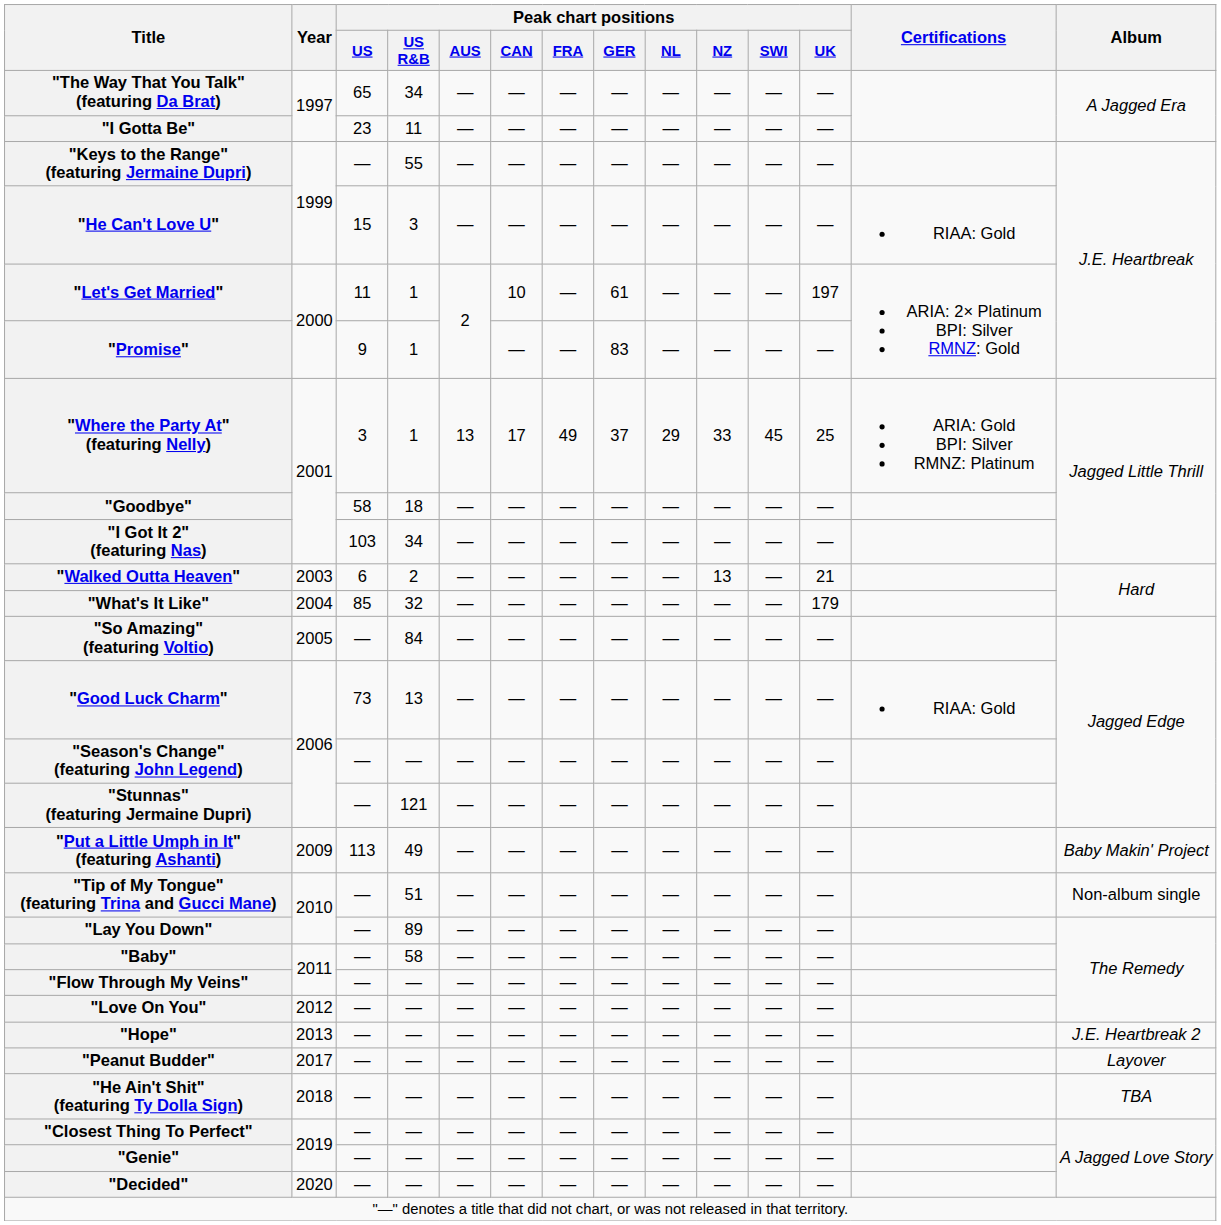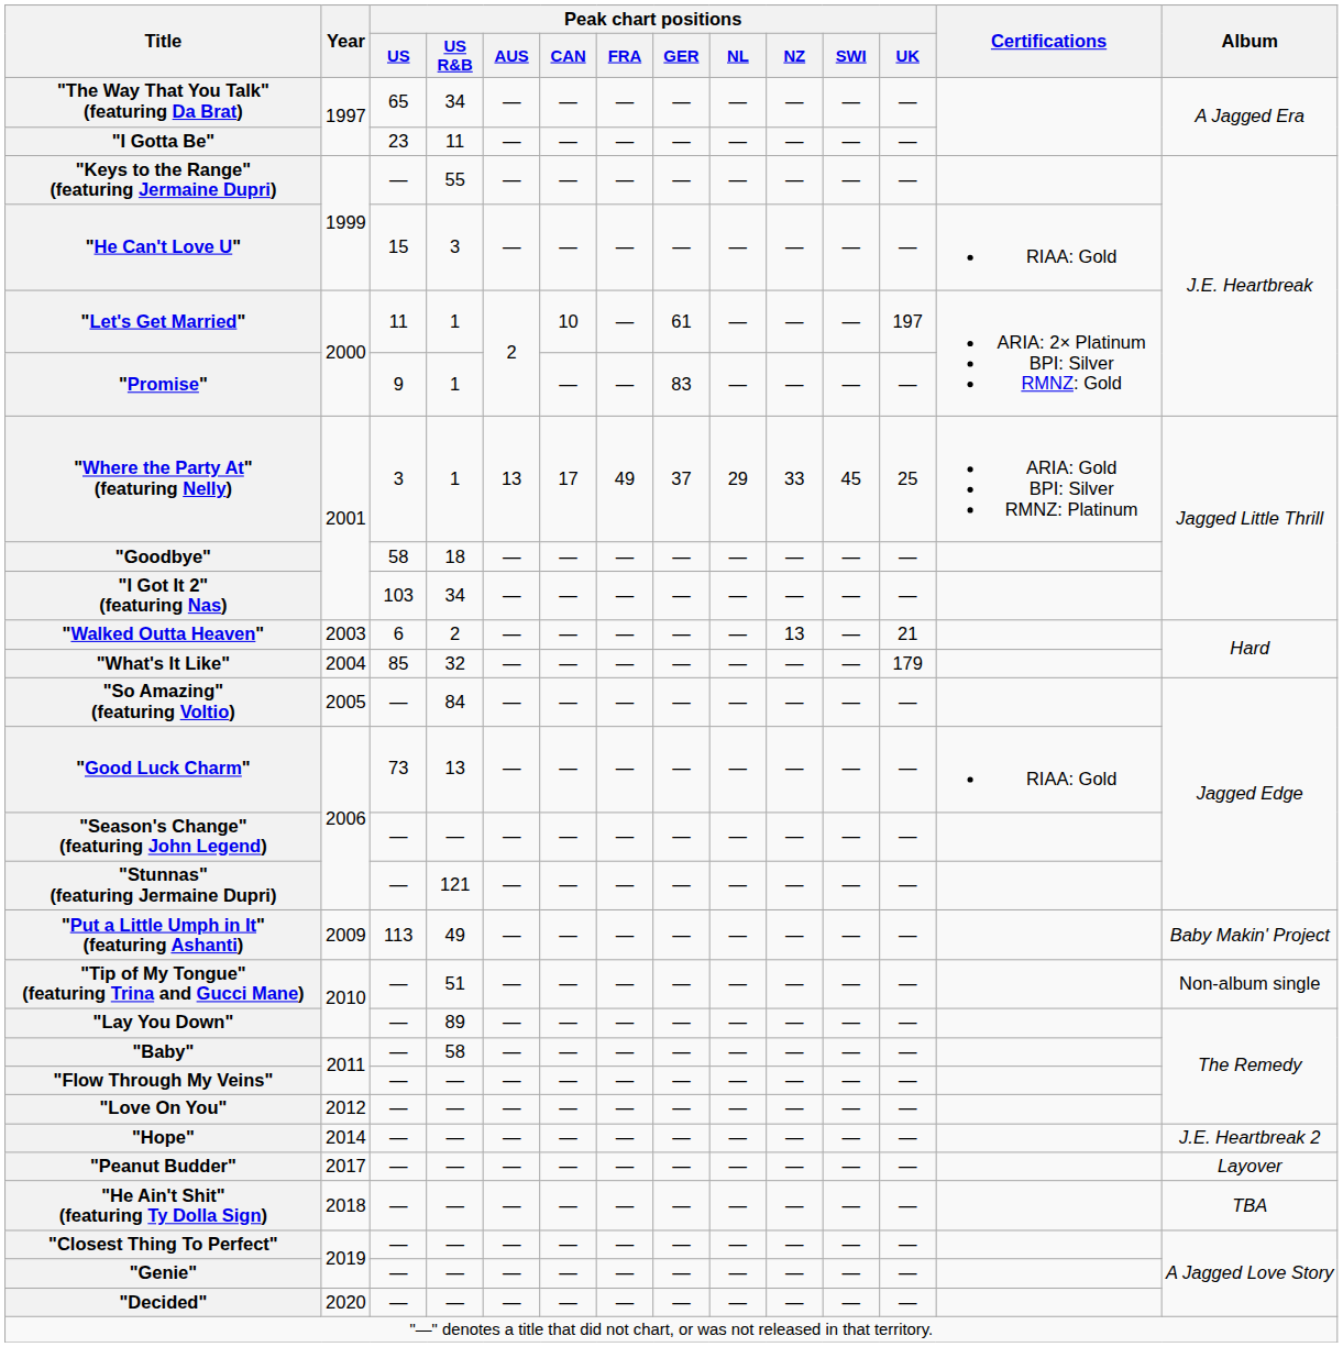 <table class="wikitable plainrowheaders" style="text-align:center;">
 <tr>
 <th scope="col" rowspan="2" style="width:17em;">Title</th>
 <th scope="col" rowspan="2">Year</th>
 <th scope="col" colspan="10">Peak chart positions</th>
 <th scope="col" rowspan="2" style="width:12em;"><a href='#'>Certifications</a></th>
 <th scope="col" rowspan="2">Album</th>
 </tr>
 <tr>
 <th style="width:3em;font-size:90%;"><a href='#'>US</a><br></th>
 <th style="width:3em;font-size:90%;"><a href='#'>US R&B</a><br></th>
 <th style="width:3em;font-size:90%;"><a href='#'>AUS</a><br></th>
 <th style="width:3em;font-size:90%;"><a href='#'>CAN</a><br></th>
 <th style="width:3em;font-size:90%;"><a href='#'>FRA</a><br></th>
 <th style="width:3em;font-size:90%;"><a href='#'>GER</a><br></th>
 <th style="width:3em;font-size:90%;"><a href='#'>NL</a><br></th>
 <th style="width:3em;font-size:90%;"><a href='#'>NZ</a><br></th>
 <th style="width:3em;font-size:90%;"><a href='#'>SWI</a><br></th>
 <th style="width:3em;font-size:90%;"><a href='#'>UK</a><br></th>
 </tr>
 <tr>
 <th scope="row">"The Way That You Talk"<br><span>(featuring <a href='#'>Da Brat</a>)</span></th>
 <td rowspan="2">1997</td>
 <td>65</td>
 <td>34</td>
 <td>—</td>
 <td>—</td>
 <td>—</td>
 <td>—</td>
 <td>—</td>
 <td>—</td>
 <td>—</td>
 <td>—</td>
 <td rowspan="2"></td>
 <td rowspan="2"><em>A Jagged Era</em></td>
 </tr>
 <tr>
 <th scope="row">"I Gotta Be"</th>
 <td>23</td>
 <td>11</td>
 <td>—</td>
 <td>—</td>
 <td>—</td>
 <td>—</td>
 <td>—</td>
 <td>—</td>
 <td>—</td>
 <td>—</td>
 </tr>
 <tr>
 <th scope="row">"Keys to the Range"<br><span>(featuring <a href='#'>Jermaine Dupri</a>)</span></th>
 <td rowspan="2">1999</td>
 <td>—</td>
 <td>55</td>
 <td>—</td>
 <td>—</td>
 <td>—</td>
 <td>—</td>
 <td>—</td>
 <td>—</td>
 <td>—</td>
 <td>—</td>
 <td></td>
 <td rowspan="4"><em>J.E. Heartbreak</em></td>
 </tr>
 <tr>
 <th scope="row">"<a href='#'>He Can't Love U</a>"</th>
 <td>15</td>
 <td>3</td>
 <td>—</td>
 <td>—</td>
 <td>—</td>
 <td>—</td>
 <td>—</td>
 <td>—</td>
 <td>—</td>
 <td>—</td>
 <td><br><ul><li>RIAA: Gold</li></ul></td>
 </tr>
 <tr>
 <th scope="row">"<a href='#'>Let's Get Married</a>"</th>
 <td rowspan="2">2000</td>
 <td>11</td>
 <td>1</td>
 <td rowspan="2">2</td>
 <td>10</td>
 <td>—</td>
 <td>61</td>
 <td>—</td>
 <td>—</td>
 <td>—</td>
 <td>197</td>
 <td rowspan="2"><br><ul><li>ARIA: 2× Platinum</li><li>BPI: Silver</li><li><a href='#'>RMNZ</a>: Gold</li></ul></td>
 </tr>
 <tr>
 <th scope="row">"<a href='#'>Promise</a>"</th>
 <td>9</td>
 <td>1</td>
 <td>—</td>
 <td>—</td>
 <td>83</td>
 <td>—</td>
 <td>—</td>
 <td>—</td>
 <td>—</td>
 </tr>
 <tr>
 <th scope="row">"<a href='#'>Where the Party At</a>"<br><span>(featuring <a href='#'>Nelly</a>)</span></th>
 <td rowspan="3">2001</td>
 <td>3</td>
 <td>1</td>
 <td>13</td>
 <td>17</td>
 <td>49</td>
 <td>37</td>
 <td>29</td>
 <td>33</td>
 <td>45</td>
 <td>25</td>
 <td><br><ul><li>ARIA: Gold</li><li>BPI: Silver</li><li>RMNZ: Platinum</li></ul></td>
 <td rowspan="3"><em>Jagged Little Thrill</em></td>
 </tr>
 <tr>
 <th scope="row">"Goodbye"</th>
 <td>58</td>
 <td>18</td>
 <td>—</td>
 <td>—</td>
 <td>—</td>
 <td>—</td>
 <td>—</td>
 <td>—</td>
 <td>—</td>
 <td>—</td>
 <td></td>
 </tr>
 <tr>
 <th scope="row">"I Got It 2"<br><span>(featuring <a href='#'>Nas</a>)</span></th>
 <td>103</td>
 <td>34</td>
 <td>—</td>
 <td>—</td>
 <td>—</td>
 <td>—</td>
 <td>—</td>
 <td>—</td>
 <td>—</td>
 <td>—</td>
 <td></td>
 </tr>
 <tr>
 <th scope="row">"<a href='#'>Walked Outta Heaven</a>"</th>
 <td>2003</td>
 <td>6</td>
 <td>2</td>
 <td>—</td>
 <td>—</td>
 <td>—</td>
 <td>—</td>
 <td>—</td>
 <td>13</td>
 <td>—</td>
 <td>21</td>
 <td></td>
 <td rowspan="2"><em>Hard</em></td>
 </tr>
 <tr>
 <th scope="row">"What's It Like"</th>
 <td>2004</td>
 <td>85</td>
 <td>32</td>
 <td>—</td>
 <td>—</td>
 <td>—</td>
 <td>—</td>
 <td>—</td>
 <td>—</td>
 <td>—</td>
 <td>179</td>
 <td></td>
 </tr>
 <tr>
 <th scope="row">"So Amazing"<br><span>(featuring <a href='#'>Voltio</a>)</span></th>
 <td>2005</td>
 <td>—</td>
 <td>84</td>
 <td>—</td>
 <td>—</td>
 <td>—</td>
 <td>—</td>
 <td>—</td>
 <td>—</td>
 <td>—</td>
 <td>—</td>
 <td></td>
 <td rowspan="4"><em>Jagged Edge</em></td>
 </tr>
 <tr>
 <th scope="row">"<a href='#'>Good Luck Charm</a>"</th>
 <td rowspan="3">2006</td>
 <td>73</td>
 <td>13</td>
 <td>—</td>
 <td>—</td>
 <td>—</td>
 <td>—</td>
 <td>—</td>
 <td>—</td>
 <td>—</td>
 <td>—</td>
 <td><br><ul><li>RIAA: Gold</li></ul></td>
 </tr>
 <tr>
 <th scope="row">"Season's Change"<br><span>(featuring <a href='#'>John Legend</a>)</span></th>
 <td>—</td>
 <td>—</td>
 <td>—</td>
 <td>—</td>
 <td>—</td>
 <td>—</td>
 <td>—</td>
 <td>—</td>
 <td>—</td>
 <td>—</td>
 <td></td>
 </tr>
 <tr>
 <th scope="row">"Stunnas"<br><span>(featuring Jermaine Dupri)</span></th>
 <td>—</td>
 <td>121</td>
 <td>—</td>
 <td>—</td>
 <td>—</td>
 <td>—</td>
 <td>—</td>
 <td>—</td>
 <td>—</td>
 <td>—</td>
 <td></td>
 </tr>
 <tr>
 <th scope="row">"<a href='#'>Put a Little Umph in It</a>"<br><span>(featuring <a href='#'>Ashanti</a>)</span></th>
 <td>2009</td>
 <td>113</td>
 <td>49</td>
 <td>—</td>
 <td>—</td>
 <td>—</td>
 <td>—</td>
 <td>—</td>
 <td>—</td>
 <td>—</td>
 <td>—</td>
 <td></td>
 <td><em>Baby Makin' Project</em></td>
 </tr>
 <tr>
 <th scope="row">"Tip of My Tongue"<br><span>(featuring <a href='#'>Trina</a> and <a href='#'>Gucci Mane</a>)</span></th>
 <td rowspan="2">2010</td>
 <td>—</td>
 <td>51</td>
 <td>—</td>
 <td>—</td>
 <td>—</td>
 <td>—</td>
 <td>—</td>
 <td>—</td>
 <td>—</td>
 <td>—</td>
 <td></td>
 <td>Non-album single</td>
 </tr>
 <tr>
 <th scope="row">"Lay You Down"</th>
 <td>—</td>
 <td>89</td>
 <td>—</td>
 <td>—</td>
 <td>—</td>
 <td>—</td>
 <td>—</td>
 <td>—</td>
 <td>—</td>
 <td>—</td>
 <td></td>
 <td rowspan="4"><em>The Remedy</em></td>
 </tr>
 <tr>
 <th scope="row">"Baby"</th>
 <td rowspan="2">2011</td>
 <td>—</td>
 <td>58</td>
 <td>—</td>
 <td>—</td>
 <td>—</td>
 <td>—</td>
 <td>—</td>
 <td>—</td>
 <td>—</td>
 <td>—</td>
 <td></td>
 </tr>
 <tr>
 <th scope="row">"Flow Through My Veins"</th>
 <td>—</td>
 <td>—</td>
 <td>—</td>
 <td>—</td>
 <td>—</td>
 <td>—</td>
 <td>—</td>
 <td>—</td>
 <td>—</td>
 <td>—</td>
 <td></td>
 </tr>
 <tr>
 <th scope="row">"Love On You"</th>
 <td>2012</td>
 <td>—</td>
 <td>—</td>
 <td>—</td>
 <td>—</td>
 <td>—</td>
 <td>—</td>
 <td>—</td>
 <td>—</td>
 <td>—</td>
 <td>—</td>
 <td></td>
 </tr>
 <tr>
 <th scope="row">"Hope"</th>
-<td>2013</td>
+<td>2014</td>
 <td>—</td>
 <td>—</td>
 <td>—</td>
 <td>—</td>
 <td>—</td>
 <td>—</td>
 <td>—</td>
 <td>—</td>
 <td>—</td>
 <td>—</td>
 <td></td>
 <td><em>J.E. Heartbreak 2</em></td>
 </tr>
 <tr>
 <th scope="row">"Peanut Budder"</th>
 <td>2017</td>
 <td>—</td>
 <td>—</td>
 <td>—</td>
 <td>—</td>
 <td>—</td>
 <td>—</td>
 <td>—</td>
 <td>—</td>
 <td>—</td>
 <td>—</td>
 <td></td>
 <td><em>Layover</em></td>
 </tr>
 <tr>
 <th scope="row">"He Ain't Shit"<br><span>(featuring <a href='#'>Ty Dolla Sign</a>)</span></th>
 <td>2018</td>
 <td>—</td>
 <td>—</td>
 <td>—</td>
 <td>—</td>
 <td>—</td>
 <td>—</td>
 <td>—</td>
 <td>—</td>
 <td>—</td>
 <td>—</td>
 <td></td>
 <td><em>TBA</em></td>
 </tr>
 <tr>
 <th scope="row">"Closest Thing To Perfect"</th>
 <td rowspan="2">2019</td>
 <td>—</td>
 <td>—</td>
 <td>—</td>
 <td>—</td>
 <td>—</td>
 <td>—</td>
 <td>—</td>
 <td>—</td>
 <td>—</td>
 <td>—</td>
 <td></td>
 <td rowspan="3"><em>A Jagged Love Story</em></td>
 </tr>
 <tr>
 <th scope="row">"Genie"</th>
 <td>—</td>
 <td>—</td>
 <td>—</td>
 <td>—</td>
 <td>—</td>
 <td>—</td>
 <td>—</td>
 <td>—</td>
 <td>—</td>
 <td>—</td>
 <td></td>
 </tr>
 <tr>
 <th scope="row">"Decided"</th>
 <td>2020</td>
 <td>—</td>
 <td>—</td>
 <td>—</td>
 <td>—</td>
 <td>—</td>
 <td>—</td>
 <td>—</td>
 <td>—</td>
 <td>—</td>
 <td>—</td>
 <td></td>
 </tr>
 <tr>
 <td colspan="14" style="font-size:90%">"—" denotes a title that did not chart, or was not released in that territory.</td>
 </tr>
 </table>
